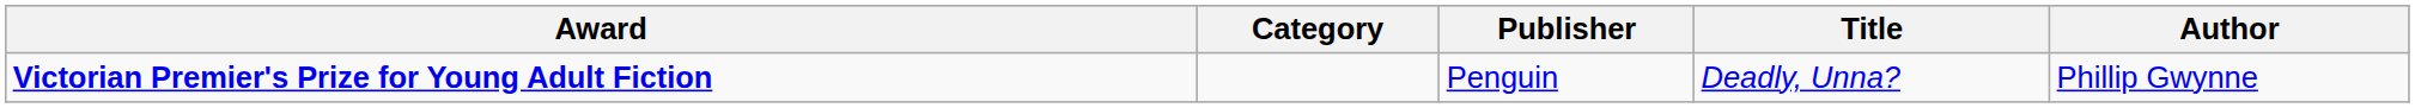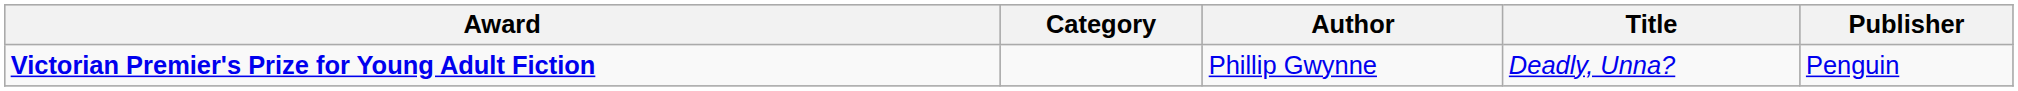 <table class="wikitable" width=100%>
 <tr>
 <th>Award</th>
 <th>Category</th>
+<th>Author</th>
+<th>Title</th>
 <th>Publisher</th>
-<th>Title</th>
-<th>Author</th>
 </tr>
 <tr>
 <td><strong><a href='#'>Victorian Premier's Prize for Young Adult Fiction</a></strong></td>
 <td></td>
+<td><a href='#'>Phillip Gwynne</a></td>
+<td><em><a href='#'>Deadly, Unna?</a></em></td>
 <td><a href='#'>Penguin</a></td>
-<td><em><a href='#'>Deadly, Unna?</a></em></td>
-<td><a href='#'>Phillip Gwynne</a></td>
 </tr>
 </table>
